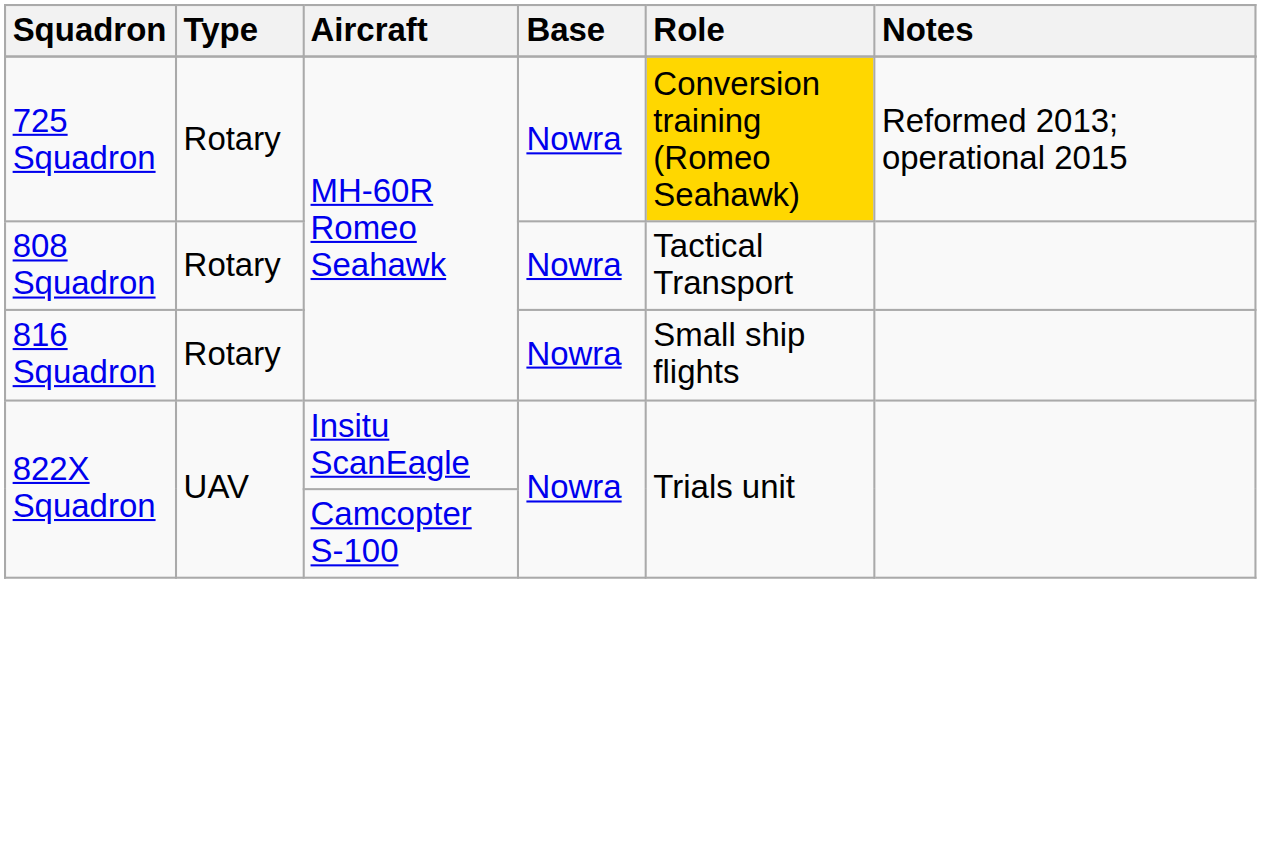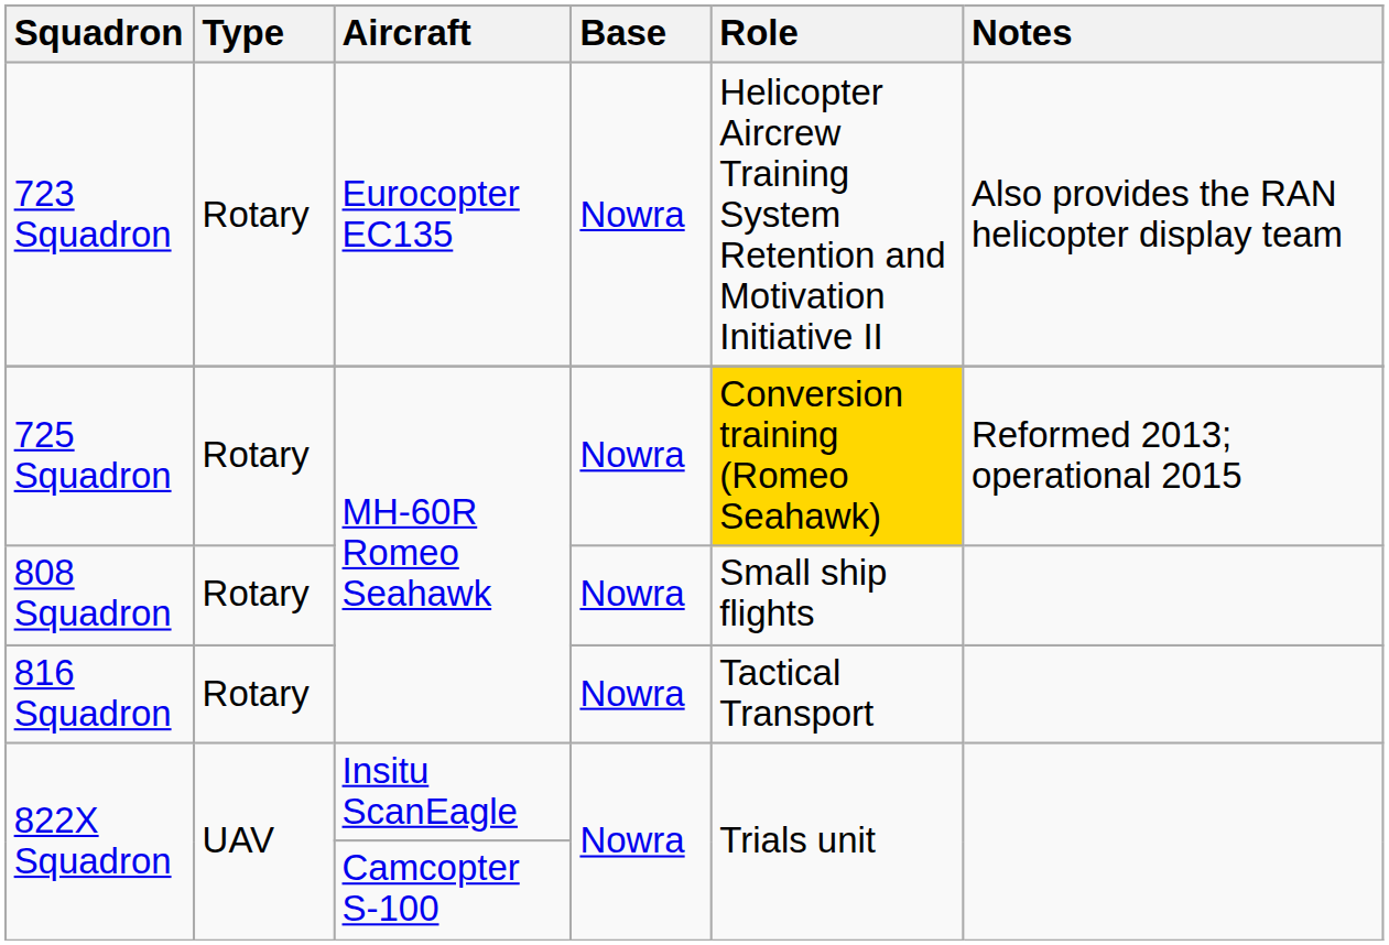 <table class="wikitable" border="1">
 <tr>
 <th style="text-align:left; width:10%;">Squadron</th>
 <th style="text-align:left; width:10%;">Type</th>
 <th style="text-align:left; width:17%;">Aircraft</th>
 <th style="text-align:left; width:10%;">Base</th>
 <th style="text-align:left; width:18%;">Role</th>
 <th style="text-align:left; width:30%;">Notes</th>
+</tr>
+<tr>
+<td><a href='#'>723 Squadron</a></td>
+<td>Rotary</td>
+<td><a href='#'>Eurocopter EC135</a></td>
+<td><a href='#'>Nowra</a></td>
+<td>Helicopter Aircrew Training System Retention and Motivation Initiative II</td>
+<td>Also provides the RAN helicopter display team</td>
 </tr>
 <tr>
 </tr>
 <tr>
 <td><a href='#'>725 Squadron</a></td>
 <td>Rotary</td>
 <td rowspan=3><a href='#'>MH-60R Romeo Seahawk</a></td>
 <td><a href='#'>Nowra</a></td>
 <td style="background: gold;">Conversion training (Romeo Seahawk)</td>
 <td>Reformed 2013; operational 2015<br></td>
 </tr>
 <tr>
 <td><a href='#'>808 Squadron</a></td>
 <td>Rotary</td>
 <td><a href='#'>Nowra</a></td>
-<td>Tactical Transport</td>
+<td>Small ship flights</td>
 <td></td>
 </tr>
 <tr>
 <td><a href='#'>816 Squadron</a></td>
 <td>Rotary</td>
 <td><a href='#'>Nowra</a></td>
-<td>Small ship flights</td>
+<td>Tactical Transport</td>
 <td></td>
 </tr>
 <tr>
 <td rowspan=2><a href='#'>822X Squadron</a></td>
 <td rowspan=2>UAV</td>
 <td><a href='#'>Insitu ScanEagle</a></td>
 <td rowspan=2><a href='#'>Nowra</a></td>
 <td rowspan=2>Trials unit</td>
 <td rowspan=2></td>
 </tr>
 <tr>
 <td><a href='#'>Camcopter S-100</a></td>
 </tr>
 </table>
